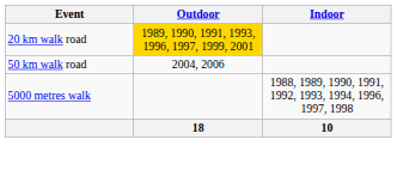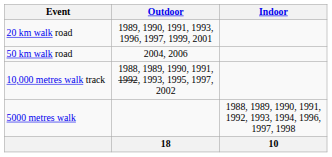 <table class="wikitable" width=60% style="font-size:100%; text-align:center;">
 <tr>
 <th style="width:10em">Event</th>
 <th style="width:10em"><a href='#'>Outdoor</a></th>
 <th style="width:10em"><a href='#'>Indoor</a></th>
 </tr>
 <tr>
 <td align=left><a href='#'>20 km walk</a> road</td>
-<td style="background: gold;">1989, 1990, 1991, 1993, 1996, 1997, 1999, 2001</td>
+<td>1989, 1990, 1991, 1993, 1996, 1997, 1999, 2001</td>
 <td></td>
 </tr>
 <tr>
 <td align=left><a href='#'>50 km walk</a> road</td>
 <td>2004, 2006</td>
+<td></td>
+</tr>
+<tr>
+<td align=left><a href='#'>10,000 metres walk</a> track</td>
+<td>1988, 1989, 1990, 1991, <del>1992</del>, 1993, 1995, 1997, 2002</td>
 <td></td>
 </tr>
 <tr>
 <td align=left><a href='#'>5000 metres walk</a></td>
 <td></td>
 <td>1988, 1989, 1990, 1991, 1992, 1993, 1994, 1996, 1997, 1998</td>
 </tr>
 <tr>
 <th></th>
 <th>18</th>
 <th>10</th>
 </tr>
 </table>
